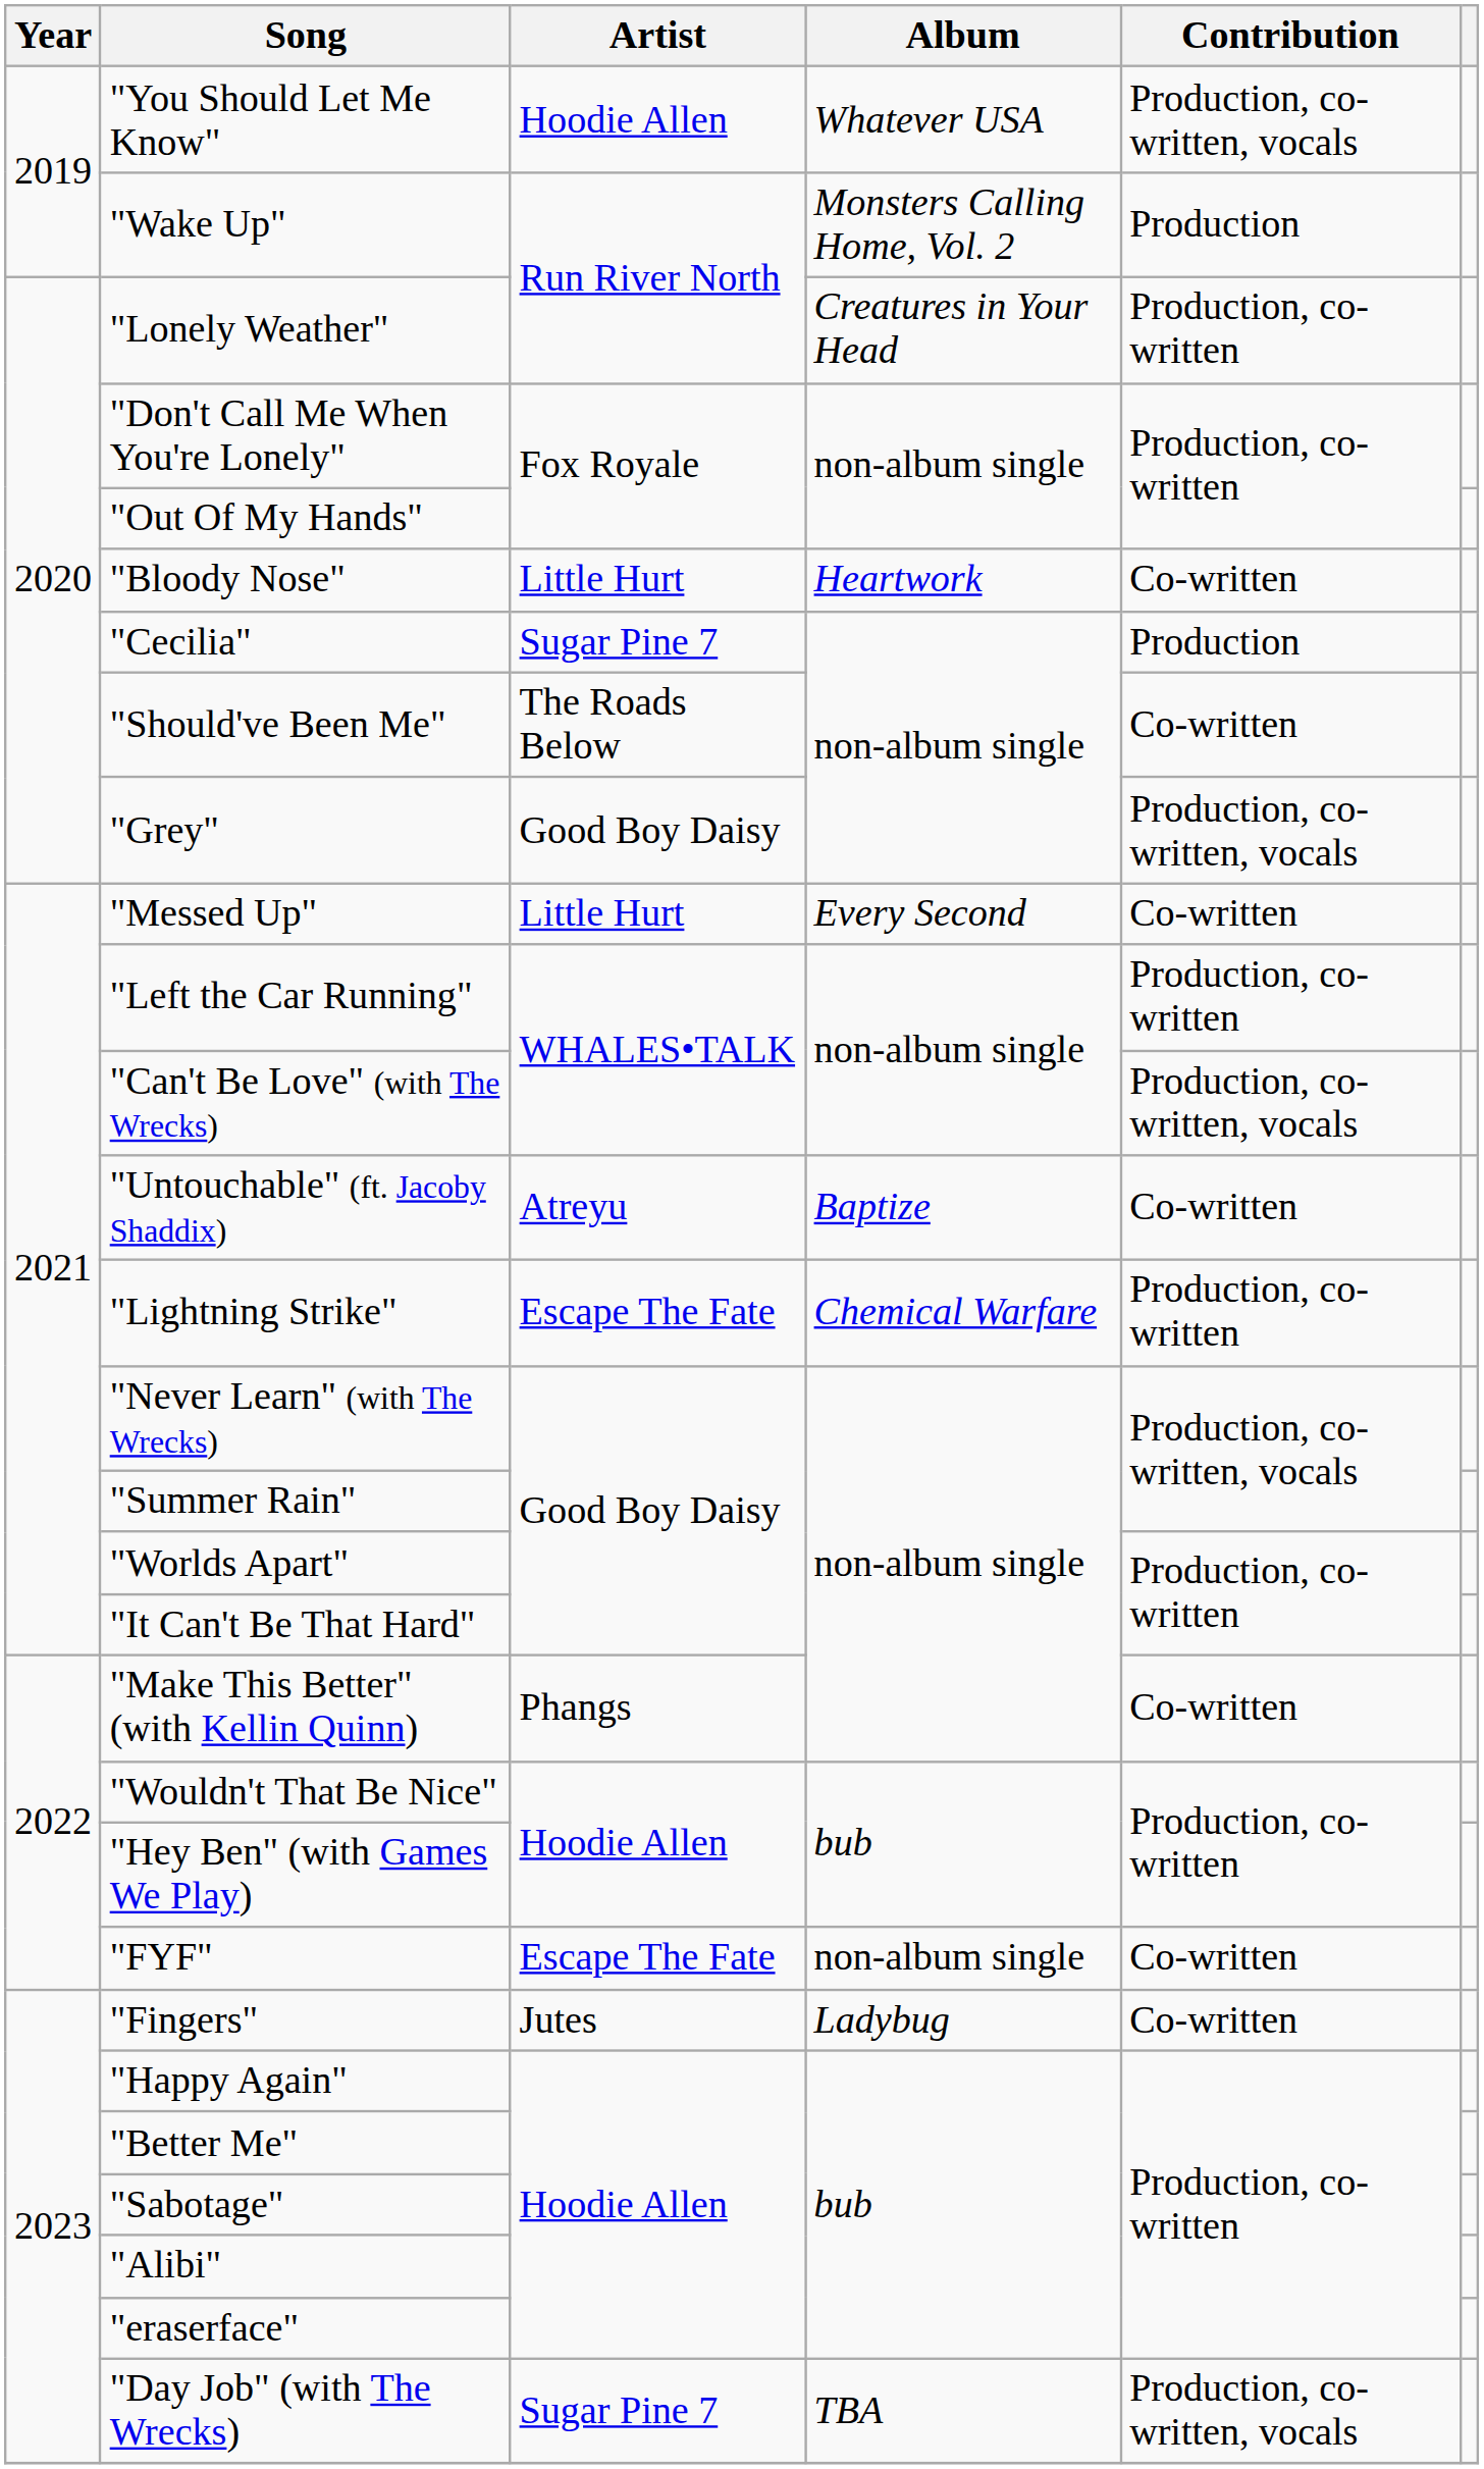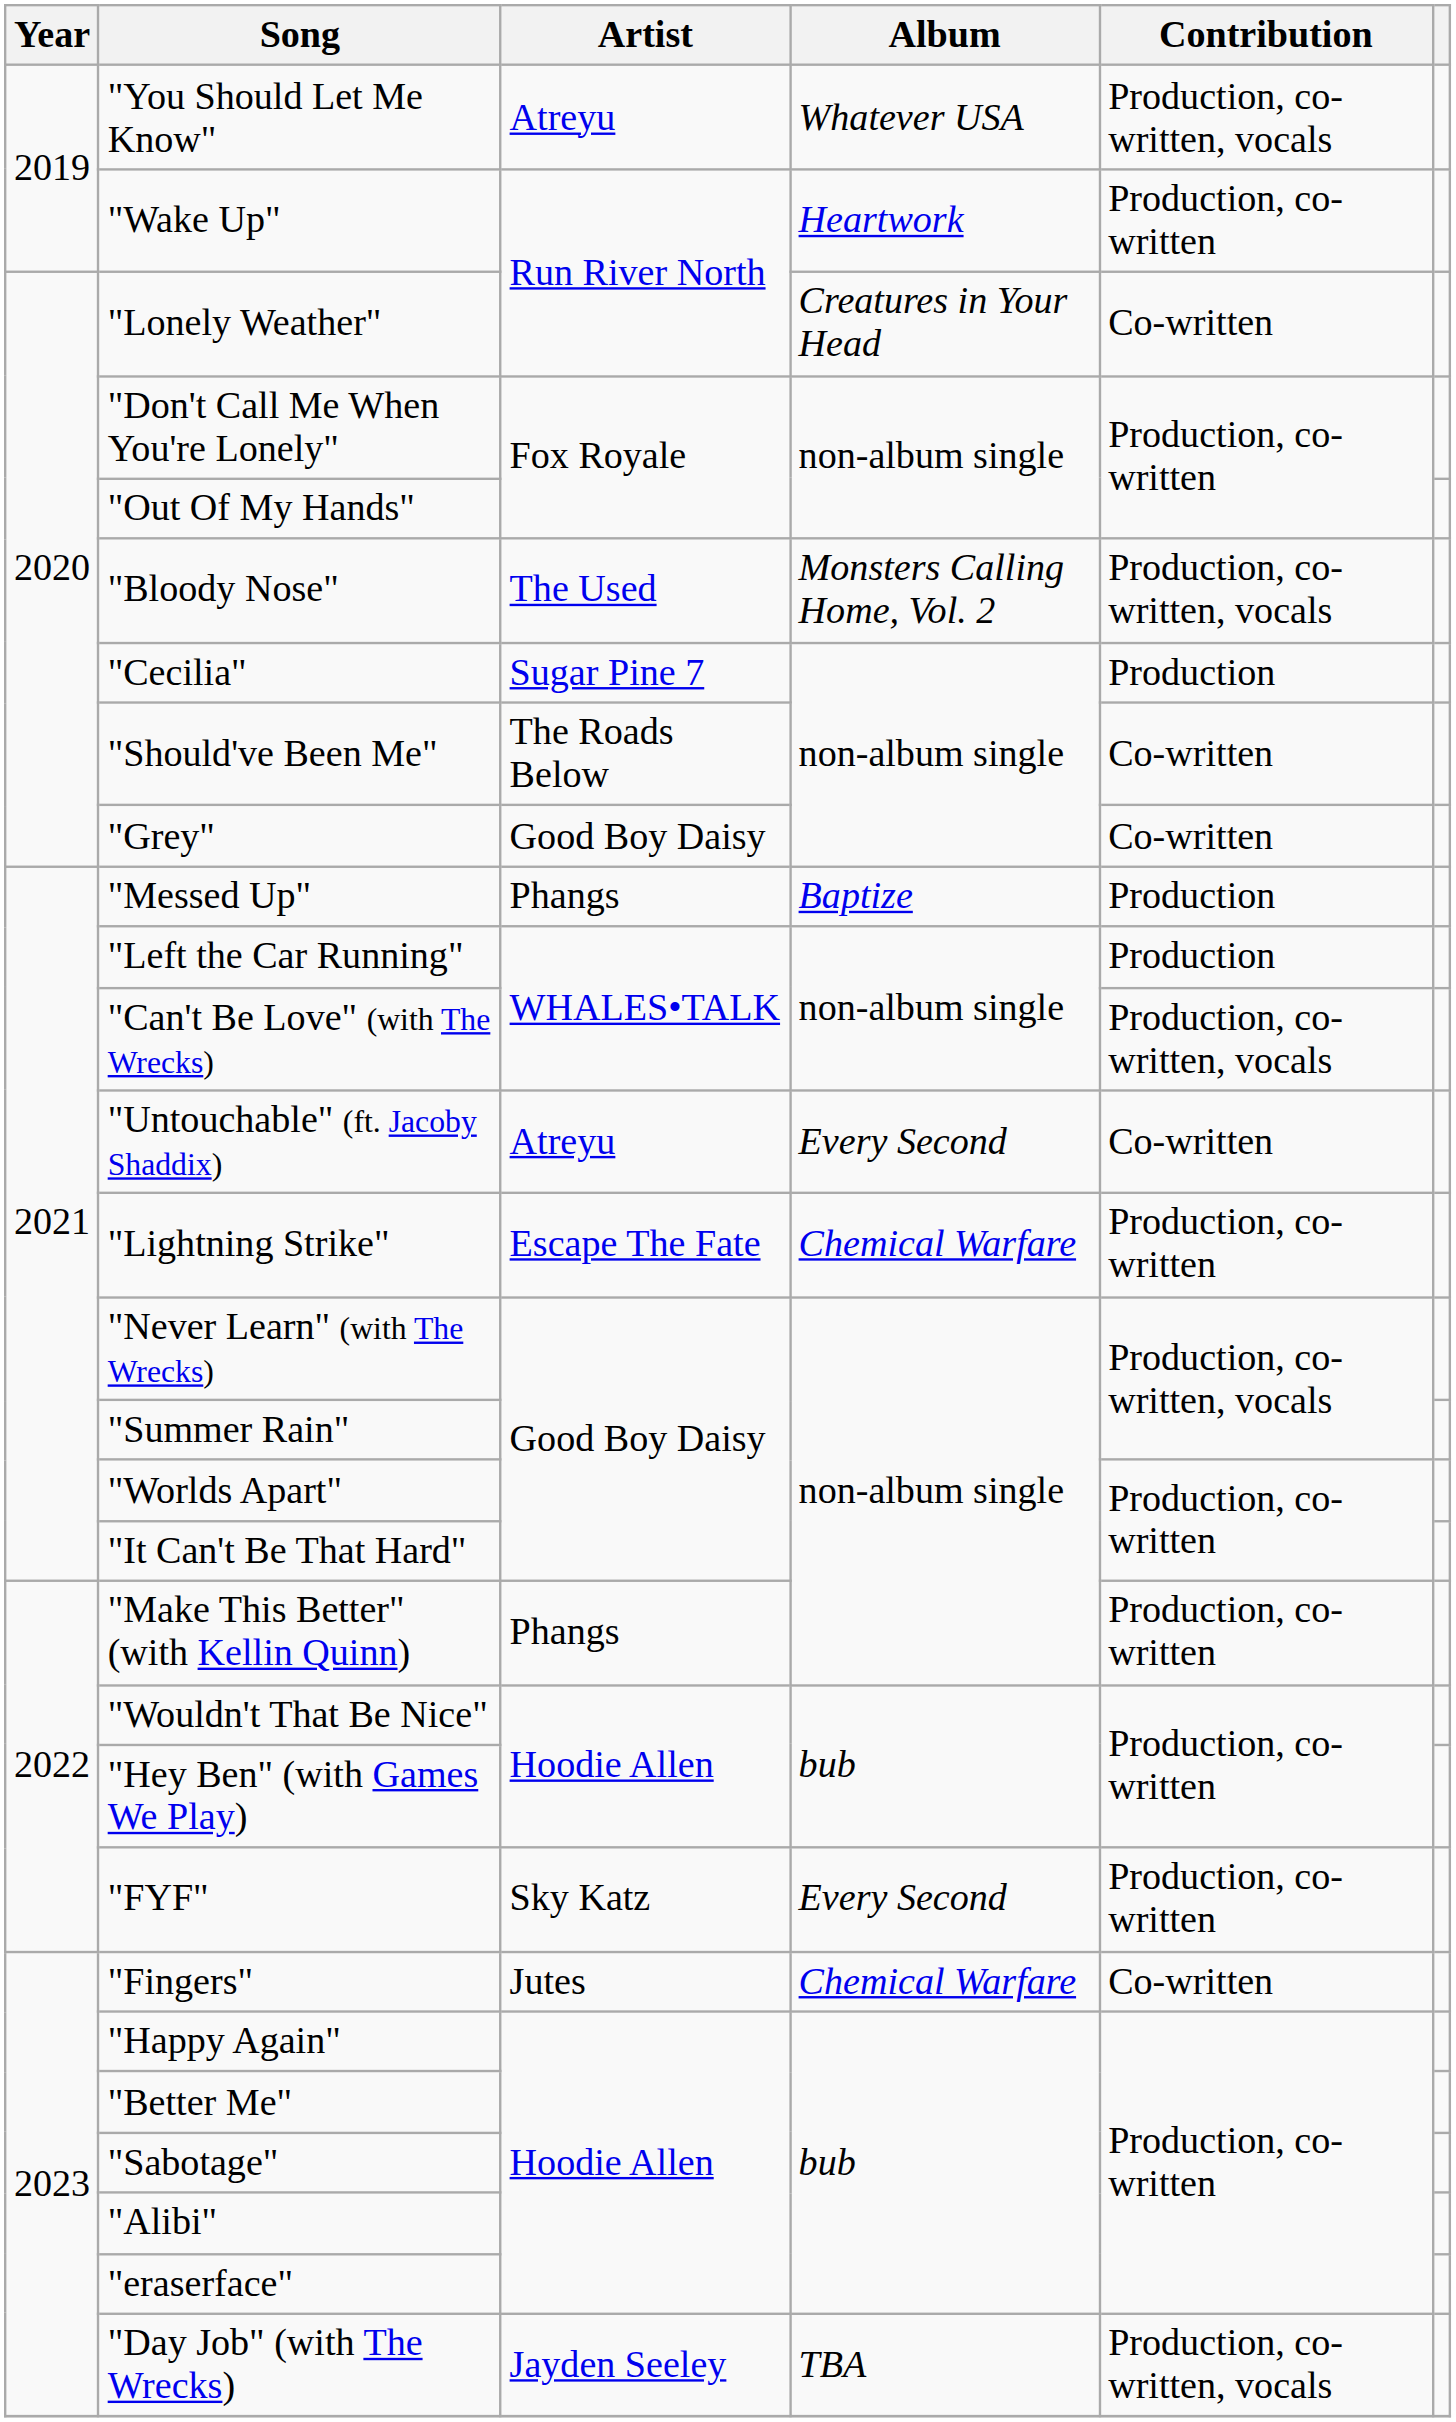 <table class="wikitable">
 <tr>
 <th style="text-align:center;">Year</th>
 <th style="text-align:center;">Song</th>
 <th style="text-align:center;">Artist</th>
 <th style="text-align:center;">Album</th>
 <th style="text-align:center;">Contribution</th>
 <th scope="col"></th>
 </tr>
 <tr>
 <td rowspan="2">2019</td>
 <td>"You Should Let Me Know"</td>
-<td><a href='#'>Hoodie Allen</a></td>
+<td><a href='#'>Atreyu</a></td>
 <td><em>Whatever USA</em></td>
 <td>Production, co-written, vocals</td>
 <td></td>
 </tr>
 <tr>
 <td>"Wake Up"</td>
 <td rowspan="2"><a href='#'>Run River North</a></td>
-<td><em>Monsters Calling Home, Vol. 2</em></td>
-<td>Production</td>
+<td><em><a href='#'>Heartwork</a></em></td>
+<td>Production, co-written</td>
 <td></td>
 </tr>
 <tr>
 <td rowspan="7">2020</td>
 <td>"Lonely Weather"</td>
 <td><em>Creatures in Your Head</em></td>
-<td>Production, co-written</td>
+<td>Co-written</td>
 <td></td>
 </tr>
 <tr>
 <td>"Don't Call Me When You're Lonely"</td>
 <td rowspan="2">Fox Royale</td>
 <td rowspan="2">non-album single</td>
 <td rowspan="2">Production, co-written</td>
 <td></td>
 </tr>
 <tr>
 <td>"Out Of My Hands"</td>
 <td></td>
 </tr>
 <tr>
 <td>"Bloody Nose"</td>
-<td><a href='#'>Little Hurt</a></td>
-<td><em><a href='#'>Heartwork</a></em></td>
-<td>Co-written</td>
+<td><a href='#'>The Used</a></td>
+<td><em>Monsters Calling Home, Vol. 2</em></td>
+<td>Production, co-written, vocals</td>
 <td></td>
 </tr>
 <tr>
 <td>"Cecilia"</td>
 <td><a href='#'>Sugar Pine 7</a></td>
 <td rowspan="3">non-album single</td>
 <td>Production</td>
 <td></td>
 </tr>
 <tr>
 <td>"Should've Been Me"</td>
 <td>The Roads Below</td>
 <td>Co-written</td>
 <td></td>
 </tr>
 <tr>
 <td>"Grey"</td>
 <td>Good Boy Daisy</td>
-<td>Production, co-written, vocals</td>
+<td>Co-written</td>
 <td></td>
 </tr>
 <tr>
 <td rowspan="9">2021</td>
 <td>"Messed Up"</td>
-<td><a href='#'>Little Hurt</a></td>
-<td><em>Every Second</em></td>
-<td>Co-written</td>
+<td>Phangs</td>
+<td><em><a href='#'>Baptize</a></em></td>
+<td>Production</td>
 <td></td>
 </tr>
 <tr>
 <td>"Left the Car Running"</td>
 <td rowspan="2"><a href='#'>WHALES•TALK</a></td>
 <td rowspan="2">non-album single</td>
-<td>Production, co-written</td>
+<td>Production</td>
 <td></td>
 </tr>
 <tr>
 <td>"Can't Be Love" <small>(with <a href='#'>The Wrecks</a>)</small></td>
 <td>Production, co-written, vocals</td>
 <td></td>
 </tr>
 <tr>
 <td>"Untouchable" <small>(ft. <a href='#'>Jacoby Shaddix</a>)</small></td>
 <td><a href='#'>Atreyu</a></td>
-<td><em><a href='#'>Baptize</a></em></td>
+<td><em>Every Second</em></td>
 <td>Co-written</td>
 <td></td>
 </tr>
 <tr>
 <td>"Lightning Strike"</td>
 <td><a href='#'>Escape The Fate</a></td>
 <td><a href='#'><em>Chemical Warfare</em></a></td>
 <td>Production, co-written</td>
 <td></td>
 </tr>
 <tr>
 <td>"Never Learn" <small>(with <a href='#'>The Wrecks</a>)</small></td>
 <td rowspan="4">Good Boy Daisy</td>
 <td rowspan="5">non-album single</td>
 <td rowspan="2">Production, co-written, vocals</td>
 <td></td>
 </tr>
 <tr>
 <td>"Summer Rain"</td>
 <td></td>
 </tr>
 <tr>
 <td>"Worlds Apart"</td>
 <td rowspan="2">Production, co-written</td>
 <td></td>
 </tr>
 <tr>
 <td>"It Can't Be That Hard"</td>
 <td></td>
 </tr>
 <tr>
 <td rowspan="4">2022</td>
 <td>"Make This Better" (with <a href='#'>Kellin Quinn</a>)</td>
 <td>Phangs</td>
-<td>Co-written</td>
+<td>Production, co-written</td>
 <td></td>
 </tr>
 <tr>
 <td>"Wouldn't That Be Nice"</td>
 <td rowspan="2"><a href='#'>Hoodie Allen</a></td>
 <td rowspan="2"><em>bub</em></td>
 <td rowspan="2">Production, co-written</td>
 <td></td>
 </tr>
 <tr>
 <td>"Hey Ben" (with <a href='#'>Games We Play</a>)</td>
 <td></td>
 </tr>
 <tr>
 <td>"FYF"</td>
-<td><a href='#'>Escape The Fate</a></td>
-<td>non-album single</td>
-<td>Co-written</td>
+<td>Sky Katz</td>
+<td><em>Every Second</em></td>
+<td>Production, co-written</td>
 <td></td>
 </tr>
 <tr>
 <td rowspan="7">2023</td>
 <td>"Fingers"</td>
 <td>Jutes</td>
-<td><em>Ladybug</em></td>
+<td><a href='#'><em>Chemical Warfare</em></a></td>
 <td>Co-written</td>
 <td></td>
 </tr>
 <tr>
 <td>"Happy Again"</td>
 <td rowspan="5"><a href='#'>Hoodie Allen</a></td>
 <td rowspan="5"><em>bub</em></td>
 <td rowspan="5">Production, co-written</td>
 <td></td>
 </tr>
 <tr>
 <td>"Better Me"</td>
 <td></td>
 </tr>
 <tr>
 <td>"Sabotage"</td>
 <td></td>
 </tr>
 <tr>
 <td>"Alibi"</td>
 <td></td>
 </tr>
 <tr>
 <td>"eraserface"</td>
 <td></td>
 </tr>
 <tr>
 <td>"Day Job" (with <a href='#'>The Wrecks</a>)</td>
-<td><a href='#'>Sugar Pine 7</a></td>
+<td><a href='#'>Jayden Seeley</a></td>
 <td><em>TBA</em></td>
 <td>Production, co-written, vocals</td>
 <td></td>
 </tr>
 <tr>
 </tr>
 </table>
